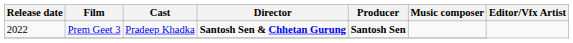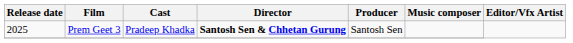 <table class="wikitable sortable">
 <tr>
 <th>Release date</th>
 <th>Film</th>
 <th>Cast</th>
 <th>Director</th>
 <th>Producer</th>
 <th>Music composer</th>
 <th>Editor/Vfx Artist</th>
 </tr>
 <tr>
-<td>2022</td>
+<td>2025</td>
 <td><a href='#'>Prem Geet 3</a></td>
 <td><a href='#'>Pradeep Khadka</a></td>
 <td><strong>Santosh Sen & <a href='#'>Chhetan Gurung</a></strong></td>
-<td><strong>Santosh Sen</strong></td>
+<td>Santosh Sen</td>
 <td></td>
 </tr>
 <tr>
 </tr>
 </table>
